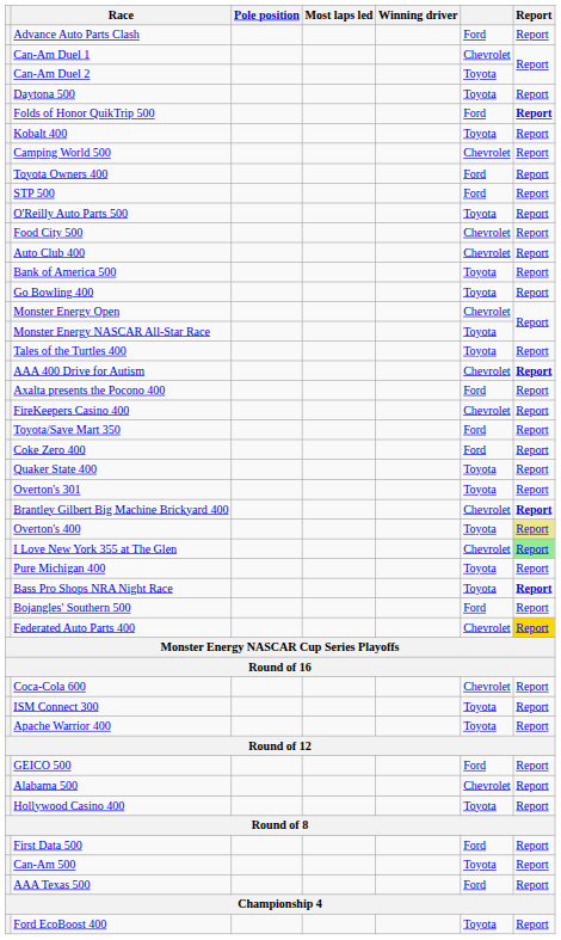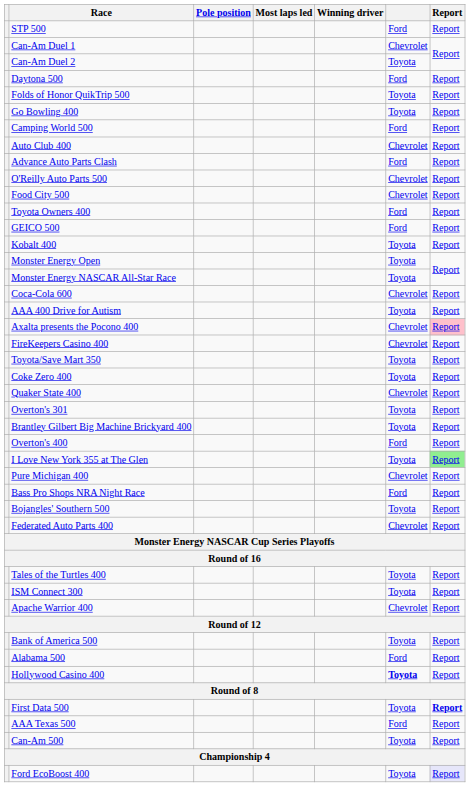 <table class="wikitable" style="font-size:95%">
 <tr>
 <th></th>
 <th>Race</th>
 <th><a href='#'>Pole position</a></th>
 <th>Most laps led</th>
 <th>Winning driver</th>
 <th></th>
 <th class="unsortable">Report</th>
 </tr>
 <tr>
 <th></th>
-<td><a href='#'>Advance Auto Parts Clash</a></td>
+<td><a href='#'>STP 500</a></td>
 <td></td>
 <td></td>
 <td></td>
 <td><a href='#'>Ford</a></td>
 <td><a href='#'>Report</a></td>
 </tr>
 <tr>
 <th></th>
 <td><a href='#'>Can-Am Duel 1</a></td>
 <td></td>
 <td></td>
 <td></td>
 <td><a href='#'>Chevrolet</a></td>
 <td rowspan="2"><a href='#'>Report</a></td>
 </tr>
 <tr>
 <th></th>
 <td><a href='#'>Can-Am Duel 2</a></td>
 <td></td>
 <td></td>
 <td></td>
 <td><a href='#'>Toyota</a></td>
 </tr>
 <tr>
 <th></th>
 <td><a href='#'>Daytona 500</a></td>
 <td></td>
 <td></td>
 <td></td>
-<td><a href='#'>Toyota</a></td>
+<td><a href='#'>Ford</a></td>
 <td><a href='#'>Report</a></td>
 </tr>
 <tr>
 <th></th>
 <td><a href='#'>Folds of Honor QuikTrip 500</a></td>
 <td></td>
 <td></td>
 <td></td>
-<td><a href='#'>Ford</a></td>
-<td><strong><a href='#'>Report</a></strong></td>
+<td><a href='#'>Toyota</a></td>
+<td><a href='#'>Report</a></td>
 </tr>
 <tr>
 <th></th>
-<td><a href='#'>Kobalt 400</a></td>
+<td><a href='#'>Go Bowling 400</a></td>
 <td></td>
 <td></td>
 <td></td>
 <td><a href='#'>Toyota</a></td>
 <td><a href='#'>Report</a></td>
 </tr>
 <tr>
 <th></th>
 <td><a href='#'>Camping World 500</a></td>
+<td></td>
+<td></td>
+<td></td>
+<td><a href='#'>Ford</a></td>
+<td><a href='#'>Report</a></td>
+</tr>
+<tr>
+<th></th>
+<td><a href='#'>Auto Club 400</a></td>
+<td></td>
+<td></td>
+<td></td>
+<td><a href='#'>Chevrolet</a></td>
+<td><a href='#'>Report</a></td>
+</tr>
+<tr>
+<th></th>
+<td><a href='#'>Advance Auto Parts Clash</a></td>
+<td></td>
+<td></td>
+<td></td>
+<td><a href='#'>Ford</a></td>
+<td><a href='#'>Report</a></td>
+</tr>
+<tr>
+<th></th>
+<td><a href='#'>O'Reilly Auto Parts 500</a></td>
+<td></td>
+<td></td>
+<td></td>
+<td><a href='#'>Chevrolet</a></td>
+<td><a href='#'>Report</a></td>
+</tr>
+<tr>
+<th></th>
+<td><a href='#'>Food City 500</a></td>
 <td></td>
 <td></td>
 <td></td>
 <td><a href='#'>Chevrolet</a></td>
 <td><a href='#'>Report</a></td>
 </tr>
 <tr>
 <th></th>
 <td><a href='#'>Toyota Owners 400</a></td>
 <td></td>
 <td></td>
 <td></td>
 <td><a href='#'>Ford</a></td>
 <td><a href='#'>Report</a></td>
 </tr>
 <tr>
 <th></th>
-<td><a href='#'>STP 500</a></td>
+<td><a href='#'>GEICO 500</a></td>
 <td></td>
 <td></td>
 <td></td>
 <td><a href='#'>Ford</a></td>
 <td><a href='#'>Report</a></td>
 </tr>
 <tr>
 <th></th>
-<td><a href='#'>O'Reilly Auto Parts 500</a></td>
-<td></td>
-<td></td>
-<td></td>
-<td><a href='#'>Toyota</a></td>
-<td><a href='#'>Report</a></td>
-</tr>
-<tr>
-<th></th>
-<td><a href='#'>Food City 500</a></td>
-<td></td>
-<td></td>
-<td></td>
-<td><a href='#'>Chevrolet</a></td>
-<td><a href='#'>Report</a></td>
-</tr>
-<tr>
-<th></th>
-<td><a href='#'>Auto Club 400</a></td>
-<td></td>
-<td></td>
-<td></td>
-<td><a href='#'>Chevrolet</a></td>
-<td><a href='#'>Report</a></td>
-</tr>
-<tr>
-<th></th>
-<td><a href='#'>Bank of America 500</a></td>
-<td></td>
-<td></td>
-<td></td>
-<td><a href='#'>Toyota</a></td>
-<td><a href='#'>Report</a></td>
-</tr>
-<tr>
-<th></th>
-<td><a href='#'>Go Bowling 400</a></td>
+<td><a href='#'>Kobalt 400</a></td>
 <td></td>
 <td></td>
 <td></td>
 <td><a href='#'>Toyota</a></td>
 <td><a href='#'>Report</a></td>
 </tr>
 <tr>
 <th></th>
 <td><a href='#'>Monster Energy Open</a></td>
 <td></td>
 <td><br></td>
 <td></td>
-<td><a href='#'>Chevrolet</a></td>
+<td><a href='#'>Toyota</a></td>
 <td rowspan="2"><a href='#'>Report</a></td>
 </tr>
 <tr>
 <th></th>
 <td><a href='#'>Monster Energy NASCAR All-Star Race</a></td>
 <td></td>
 <td></td>
 <td></td>
 <td><a href='#'>Toyota</a></td>
 </tr>
 <tr>
 <th></th>
-<td><a href='#'>Tales of the Turtles 400</a></td>
+<td><a href='#'>Coca-Cola 600</a></td>
+<td></td>
+<td></td>
+<td></td>
+<td><a href='#'>Chevrolet</a></td>
+<td><a href='#'>Report</a></td>
+</tr>
+<tr>
+<th></th>
+<td><a href='#'>AAA 400 Drive for Autism</a></td>
 <td></td>
 <td></td>
 <td></td>
 <td><a href='#'>Toyota</a></td>
 <td><a href='#'>Report</a></td>
 </tr>
 <tr>
 <th></th>
-<td><a href='#'>AAA 400 Drive for Autism</a></td>
+<td><a href='#'>Axalta presents the Pocono 400</a></td>
 <td></td>
 <td></td>
 <td></td>
 <td><a href='#'>Chevrolet</a></td>
-<td><strong><a href='#'>Report</a></strong></td>
-</tr>
-<tr>
-<th></th>
-<td><a href='#'>Axalta presents the Pocono 400</a></td>
-<td></td>
-<td></td>
-<td></td>
-<td><a href='#'>Ford</a></td>
-<td><a href='#'>Report</a></td>
+<td style="background: pink;"><a href='#'>Report</a></td>
 </tr>
 <tr>
 <th></th>
 <td><a href='#'>FireKeepers Casino 400</a></td>
 <td></td>
 <td></td>
 <td></td>
 <td><a href='#'>Chevrolet</a></td>
 <td><a href='#'>Report</a></td>
 </tr>
 <tr>
 <th></th>
 <td><a href='#'>Toyota/Save Mart 350</a></td>
 <td></td>
 <td></td>
 <td></td>
-<td><a href='#'>Ford</a></td>
+<td><a href='#'>Toyota</a></td>
 <td><a href='#'>Report</a></td>
 </tr>
 <tr>
 <th></th>
 <td><a href='#'>Coke Zero 400</a></td>
 <td></td>
 <td></td>
 <td></td>
-<td><a href='#'>Ford</a></td>
+<td><a href='#'>Toyota</a></td>
 <td><a href='#'>Report</a></td>
 </tr>
 <tr>
 <th></th>
 <td><a href='#'>Quaker State 400</a></td>
 <td></td>
 <td></td>
 <td></td>
-<td><a href='#'>Toyota</a></td>
+<td><a href='#'>Chevrolet</a></td>
 <td><a href='#'>Report</a></td>
 </tr>
 <tr>
 <th></th>
 <td><a href='#'>Overton's 301</a></td>
 <td></td>
 <td></td>
 <td></td>
 <td><a href='#'>Toyota</a></td>
 <td><a href='#'>Report</a></td>
 </tr>
 <tr>
 <th></th>
 <td><a href='#'>Brantley Gilbert Big Machine Brickyard 400</a></td>
 <td></td>
 <td></td>
 <td></td>
-<td><a href='#'>Chevrolet</a></td>
-<td><strong><a href='#'>Report</a></strong></td>
+<td><a href='#'>Toyota</a></td>
+<td><a href='#'>Report</a></td>
 </tr>
 <tr>
 <th></th>
 <td><a href='#'>Overton's 400</a></td>
 <td></td>
 <td></td>
 <td></td>
-<td><a href='#'>Toyota</a></td>
-<td style="background: khaki;"><a href='#'>Report</a></td>
+<td><a href='#'>Ford</a></td>
+<td><a href='#'>Report</a></td>
 </tr>
 <tr>
 <th></th>
 <td><a href='#'>I Love New York 355 at The Glen</a></td>
 <td></td>
 <td></td>
 <td></td>
-<td><a href='#'>Chevrolet</a></td>
+<td><a href='#'>Toyota</a></td>
 <td style="background: lightgreen;"><a href='#'>Report</a></td>
 </tr>
 <tr>
 <th></th>
 <td><a href='#'>Pure Michigan 400</a></td>
 <td></td>
 <td></td>
 <td></td>
-<td><a href='#'>Toyota</a></td>
+<td><a href='#'>Chevrolet</a></td>
 <td><a href='#'>Report</a></td>
 </tr>
 <tr>
 <th></th>
 <td><a href='#'>Bass Pro Shops NRA Night Race</a></td>
 <td></td>
 <td></td>
 <td></td>
-<td><a href='#'>Toyota</a></td>
-<td><strong><a href='#'>Report</a></strong></td>
+<td><a href='#'>Ford</a></td>
+<td><a href='#'>Report</a></td>
 </tr>
 <tr>
 <th></th>
 <td><a href='#'>Bojangles' Southern 500</a></td>
 <td></td>
 <td><br></td>
 <td></td>
-<td><a href='#'>Ford</a></td>
+<td><a href='#'>Toyota</a></td>
 <td><a href='#'>Report</a></td>
 </tr>
 <tr>
 <th></th>
 <td><a href='#'>Federated Auto Parts 400</a></td>
 <td></td>
 <td></td>
 <td></td>
 <td><a href='#'>Chevrolet</a></td>
-<td style="background: gold;"><a href='#'>Report</a></td>
+<td><a href='#'>Report</a></td>
 </tr>
 <tr>
 <th colspan="7">Monster Energy NASCAR Cup Series Playoffs</th>
 </tr>
 <tr>
 <th colspan="7">Round of 16</th>
 </tr>
 <tr>
 <th></th>
-<td><a href='#'>Coca-Cola 600</a></td>
+<td><a href='#'>Tales of the Turtles 400</a></td>
 <td></td>
 <td></td>
 <td></td>
-<td><a href='#'>Chevrolet</a></td>
+<td><a href='#'>Toyota</a></td>
 <td><a href='#'>Report</a></td>
 </tr>
 <tr>
 <th></th>
 <td><a href='#'>ISM Connect 300</a></td>
 <td></td>
 <td></td>
 <td></td>
 <td><a href='#'>Toyota</a></td>
 <td><a href='#'>Report</a></td>
 </tr>
 <tr>
 <th></th>
 <td><a href='#'>Apache Warrior 400</a></td>
 <td></td>
 <td></td>
 <td></td>
-<td><a href='#'>Toyota</a></td>
+<td><a href='#'>Chevrolet</a></td>
 <td><a href='#'>Report</a></td>
 </tr>
 <tr>
 <th colspan="7">Round of 12</th>
 </tr>
 <tr>
 <th></th>
-<td><a href='#'>GEICO 500</a></td>
+<td><a href='#'>Bank of America 500</a></td>
+<td></td>
+<td></td>
+<td></td>
+<td><a href='#'>Toyota</a></td>
+<td><a href='#'>Report</a></td>
+</tr>
+<tr>
+<th></th>
+<td><a href='#'>Alabama 500</a></td>
 <td></td>
 <td></td>
 <td></td>
 <td><a href='#'>Ford</a></td>
 <td><a href='#'>Report</a></td>
 </tr>
 <tr>
 <th></th>
-<td><a href='#'>Alabama 500</a></td>
-<td></td>
-<td></td>
-<td></td>
-<td><a href='#'>Chevrolet</a></td>
-<td><a href='#'>Report</a></td>
-</tr>
-<tr>
-<th></th>
 <td><a href='#'>Hollywood Casino 400</a></td>
 <td></td>
 <td></td>
 <td></td>
-<td><a href='#'>Toyota</a></td>
+<td><strong><a href='#'>Toyota</a></strong></td>
 <td><a href='#'>Report</a></td>
 </tr>
 <tr>
 <th colspan="7">Round of 8</th>
 </tr>
 <tr>
 <th></th>
 <td><a href='#'>First Data 500</a></td>
+<td></td>
+<td></td>
+<td></td>
+<td><a href='#'>Toyota</a></td>
+<td><strong><a href='#'>Report</a></strong></td>
+</tr>
+<tr>
+<th></th>
+<td><a href='#'>AAA Texas 500</a></td>
 <td></td>
 <td></td>
 <td></td>
 <td><a href='#'>Ford</a></td>
 <td><a href='#'>Report</a></td>
 </tr>
 <tr>
 <th></th>
 <td><a href='#'>Can-Am 500</a></td>
 <td></td>
 <td></td>
 <td></td>
 <td><a href='#'>Toyota</a></td>
 <td><a href='#'>Report</a></td>
 </tr>
 <tr>
-<th></th>
-<td><a href='#'>AAA Texas 500</a></td>
-<td></td>
-<td></td>
-<td></td>
-<td><a href='#'>Ford</a></td>
-<td><a href='#'>Report</a></td>
-</tr>
-<tr>
 <th colspan="7">Championship 4</th>
 </tr>
 <tr>
 <th></th>
 <td><a href='#'>Ford EcoBoost 400</a></td>
 <td></td>
 <td></td>
 <td></td>
 <td><a href='#'>Toyota</a></td>
-<td><a href='#'>Report</a></td>
+<td style="background: lavender;"><a href='#'>Report</a></td>
 </tr>
 </table>
